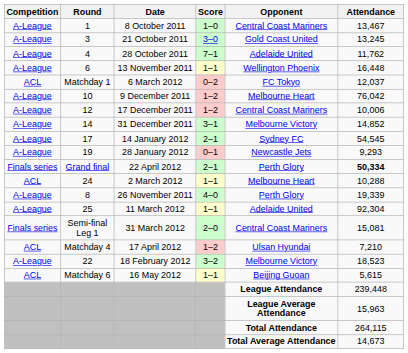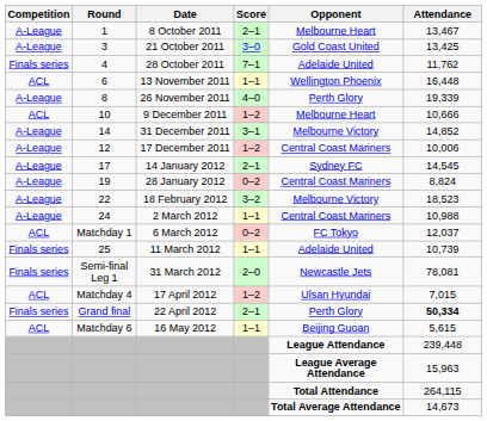 <table class="wikitable sortable" style="text-align:center; font-size:90%">
 <tr>
 <th width=60>Competition</th>
 <th width=80>Round</th>
 <th width=125>Date</th>
 <th width=40>Score</th>
 <th width=175>Opponent</th>
 <th width=100>Attendance</th>
 </tr>
 <tr>
 <td><a href='#'>A-League</a></td>
 <td>1</td>
 <td>8 October 2011</td>
-<td style="background:#cfc;">1–0</td>
-<td><a href='#'>Central Coast Mariners</a></td>
+<td style="background:#cfc;">2–1</td>
+<td><a href='#'>Melbourne Heart</a></td>
 <td>13,467</td>
 </tr>
 <tr>
 <td><a href='#'>A-League</a></td>
 <td>3</td>
 <td>21 October 2011</td>
 <td style="background:#cfc;"><a href='#'>3–0</a></td>
 <td><a href='#'>Gold Coast United</a></td>
-<td>13,245</td>
+<td>13,425</td>
 </tr>
 <tr>
-<td><a href='#'>A-League</a></td>
+<td><a href='#'>Finals series</a></td>
 <td>4</td>
 <td>28 October 2011</td>
 <td style="background:#cfc;">7–1</td>
 <td><a href='#'>Adelaide United</a></td>
 <td>11,762</td>
 </tr>
 <tr>
-<td><a href='#'>A-League</a></td>
+<td><a href='#'>ACL</a></td>
 <td>6</td>
 <td>13 November 2011</td>
 <td style="background:#ffc;">1–1</td>
 <td><a href='#'>Wellington Phoenix</a></td>
 <td>16,448</td>
 </tr>
 <tr>
-<td><a href='#'>ACL</a></td>
-<td>Matchday 1</td>
-<td>6 March 2012</td>
-<td style="background:#FFCCCC;">0–2</td>
-<td><a href='#'>FC Tokyo</a></td>
-<td>12,037</td>
+<td><a href='#'>A-League</a></td>
+<td>8</td>
+<td>26 November 2011</td>
+<td style="background:#cfc;">4–0</td>
+<td><a href='#'>Perth Glory</a></td>
+<td>19,339</td>
 </tr>
 <tr>
-<td><a href='#'>A-League</a></td>
+<td><a href='#'>ACL</a></td>
 <td>10</td>
 <td>9 December 2011</td>
 <td style="background:#fcc;">1–2</td>
 <td><a href='#'>Melbourne Heart</a></td>
-<td>76,042</td>
+<td>10,666</td>
+</tr>
+<tr>
+<td><a href='#'>A-League</a></td>
+<td>14</td>
+<td>31 December 2011</td>
+<td style="background:#cfc;">3–1</td>
+<td><a href='#'>Melbourne Victory</a></td>
+<td>14,852</td>
 </tr>
 <tr>
 <td><a href='#'>A-League</a></td>
 <td>12</td>
 <td>17 December 2011</td>
 <td style="background:#fcc;">1–2</td>
 <td><a href='#'>Central Coast Mariners</a></td>
 <td>10,006</td>
 </tr>
 <tr>
 <td><a href='#'>A-League</a></td>
-<td>14</td>
-<td>31 December 2011</td>
-<td style="background:#cfc;">3–1</td>
-<td><a href='#'>Melbourne Victory</a></td>
-<td>14,852</td>
-</tr>
-<tr>
-<td><a href='#'>A-League</a></td>
 <td>17</td>
 <td>14 January 2012</td>
 <td style="background:#cfc;">2–1</td>
 <td><a href='#'>Sydney FC</a></td>
-<td>54,545</td>
+<td>14,545</td>
 </tr>
 <tr>
 <td><a href='#'>A-League</a></td>
 <td>19</td>
 <td>28 January 2012</td>
-<td style="background:#FFCCCC;">0–1</td>
+<td style="background:#FFCCCC;">0–2</td>
+<td><a href='#'>Central Coast Mariners</a></td>
+<td>8,824</td>
+</tr>
+<tr>
+<td><a href='#'>A-League</a></td>
+<td>22</td>
+<td>18 February 2012</td>
+<td style="background:#cfc;">3–2</td>
+<td><a href='#'>Melbourne Victory</a></td>
+<td>18,523</td>
+</tr>
+<tr>
+<td><a href='#'>A-League</a></td>
+<td>24</td>
+<td>2 March 2012</td>
+<td style="background:#ffc;">1–1</td>
+<td><a href='#'>Central Coast Mariners</a></td>
+<td>10,988</td>
+</tr>
+<tr>
+<td><a href='#'>ACL</a></td>
+<td>Matchday 1</td>
+<td>6 March 2012</td>
+<td style="background:#FFCCCC;">0–2</td>
+<td><a href='#'>FC Tokyo</a></td>
+<td>12,037</td>
+</tr>
+<tr>
+<td><a href='#'>Finals series</a></td>
+<td>25</td>
+<td>11 March 2012</td>
+<td style="background:#ffc;">1–1</td>
+<td><a href='#'>Adelaide United</a></td>
+<td>10,739</td>
+</tr>
+<tr>
+<td><a href='#'>Finals series</a></td>
+<td>Semi-final Leg 1</td>
+<td>31 March 2012</td>
+<td style="background:#cfc;">2–0</td>
 <td><a href='#'>Newcastle Jets</a></td>
-<td>9,293</td>
+<td>78,081</td>
+</tr>
+<tr>
+<td><a href='#'>ACL</a></td>
+<td>Matchday 4</td>
+<td>17 April 2012</td>
+<td style="background:#FFCCCC;">1–2</td>
+<td><a href='#'>Ulsan Hyundai</a></td>
+<td>7,015</td>
 </tr>
 <tr>
 <td><a href='#'>Finals series</a></td>
 <td><a href='#'>Grand final</a></td>
 <td>22 April 2012</td>
 <td style="background:#cfc;">2–1</td>
 <td><a href='#'>Perth Glory</a></td>
 <td><strong>50,334</strong></td>
-</tr>
-<tr>
-<td><a href='#'>ACL</a></td>
-<td>24</td>
-<td>2 March 2012</td>
-<td style="background:#ffc;">1–1</td>
-<td><a href='#'>Melbourne Heart</a></td>
-<td>10,288</td>
-</tr>
-<tr>
-<td><a href='#'>A-League</a></td>
-<td>8</td>
-<td>26 November 2011</td>
-<td style="background:#cfc;">4–0</td>
-<td><a href='#'>Perth Glory</a></td>
-<td>19,339</td>
-</tr>
-<tr>
-<td><a href='#'>A-League</a></td>
-<td>25</td>
-<td>11 March 2012</td>
-<td style="background:#ffc;">1–1</td>
-<td><a href='#'>Adelaide United</a></td>
-<td>92,304</td>
-</tr>
-<tr>
-<td><a href='#'>Finals series</a></td>
-<td>Semi-final Leg 1</td>
-<td>31 March 2012</td>
-<td style="background:#cfc;">2–0</td>
-<td><a href='#'>Central Coast Mariners</a></td>
-<td>15,081</td>
-</tr>
-<tr>
-<td><a href='#'>ACL</a></td>
-<td>Matchday 4</td>
-<td>17 April 2012</td>
-<td style="background:#FFCCCC;">1–2</td>
-<td><a href='#'>Ulsan Hyundai</a></td>
-<td>7,210</td>
-</tr>
-<tr>
-<td><a href='#'>A-League</a></td>
-<td>22</td>
-<td>18 February 2012</td>
-<td style="background:#cfc;">3–2</td>
-<td><a href='#'>Melbourne Victory</a></td>
-<td>18,523</td>
 </tr>
 <tr>
 <td><a href='#'>ACL</a></td>
 <td>Matchday 6</td>
 <td>16 May 2012</td>
 <td style="background:#ffc;">1–1</td>
 <td><a href='#'>Beijing Guoan</a></td>
 <td>5,615</td>
 </tr>
 <tr>
 <td style="background:silver;"></td>
 <td style="background:silver;"></td>
 <td style="background:silver;"></td>
 <td style="background:silver;"></td>
 <td><strong>League Attendance</strong></td>
 <td>239,448</td>
 </tr>
 <tr>
 <td style="background:silver;"></td>
 <td style="background:silver;"></td>
 <td style="background:silver;"></td>
 <td style="background:silver;"></td>
 <td><strong>League Average Attendance</strong></td>
 <td>15,963</td>
 </tr>
 <tr>
 <td style="background:silver;"></td>
 <td style="background:silver;"></td>
 <td style="background:silver;"></td>
 <td style="background:silver;"></td>
 <td><strong>Total Attendance</strong></td>
 <td>264,115</td>
 </tr>
 <tr>
 <td style="background:silver;"></td>
 <td style="background:silver;"></td>
 <td style="background:silver;"></td>
 <td style="background:silver;"></td>
 <td><strong>Total Average Attendance</strong></td>
 <td>14,673</td>
 </tr>
 </table>
